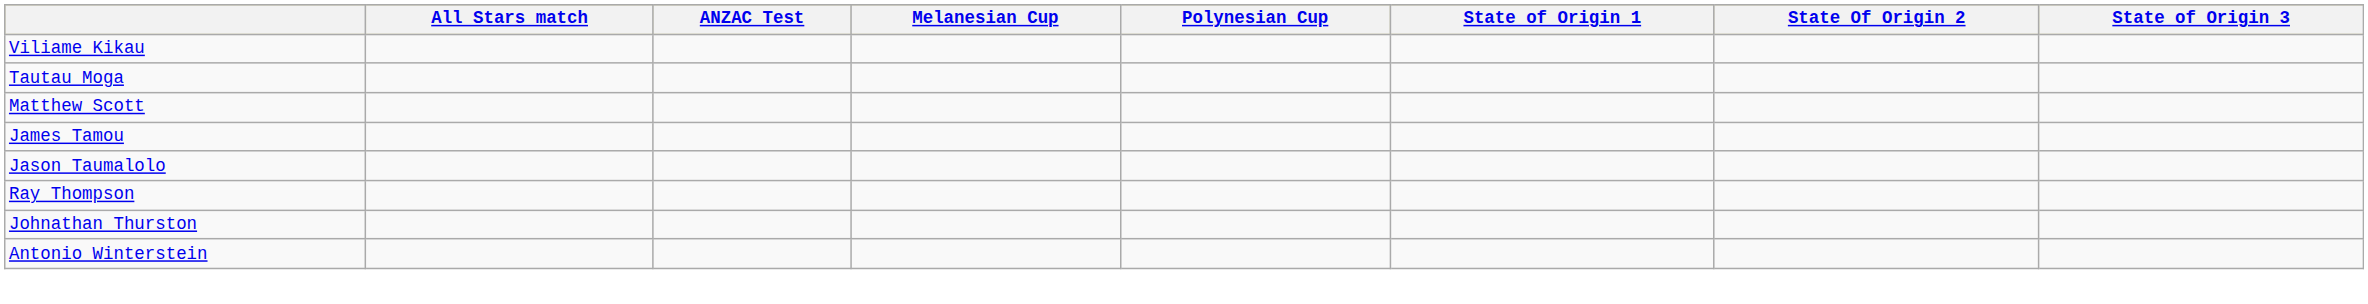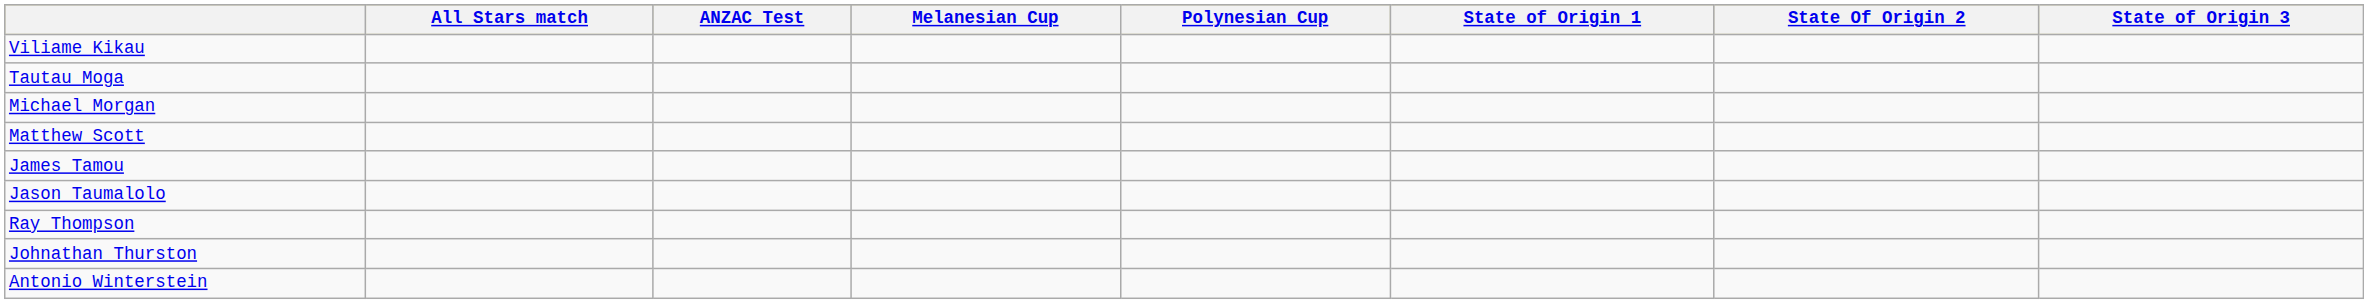 <table class="wikitable"  style="width:100%; font-size:90%;">
 <tr style="background:#bdb76b;">
 <th></th>
 <th><a href='#'>All Stars match</a></th>
 <th><a href='#'>ANZAC Test</a></th>
 <th><a href='#'>Melanesian Cup</a></th>
 <th><a href='#'>Polynesian Cup</a></th>
 <th><a href='#'>State of Origin 1</a></th>
 <th><a href='#'>State Of Origin 2</a></th>
 <th><a href='#'>State of Origin 3</a></th>
 </tr>
 <tr>
 <td><a href='#'>Viliame Kikau</a></td>
 <td></td>
 <td></td>
 <td></td>
 <td></td>
 <td></td>
 <td></td>
 <td></td>
 </tr>
 <tr>
 <td><a href='#'>Tautau Moga</a></td>
+<td></td>
+<td></td>
+<td></td>
+<td></td>
+<td></td>
+<td></td>
+<td></td>
+</tr>
+<tr>
+<td><a href='#'>Michael Morgan</a></td>
 <td></td>
 <td></td>
 <td></td>
 <td></td>
 <td></td>
 <td></td>
 <td></td>
 </tr>
 <tr>
 <td><a href='#'>Matthew Scott</a></td>
 <td></td>
 <td></td>
 <td></td>
 <td></td>
 <td></td>
 <td></td>
 <td></td>
 </tr>
 <tr>
 <td><a href='#'>James Tamou</a></td>
 <td></td>
 <td></td>
 <td></td>
 <td></td>
 <td></td>
 <td></td>
 <td></td>
 </tr>
 <tr>
 <td><a href='#'>Jason Taumalolo</a></td>
 <td></td>
 <td></td>
 <td></td>
 <td></td>
 <td></td>
 <td></td>
 <td></td>
 </tr>
 <tr>
 <td><a href='#'>Ray Thompson</a></td>
 <td></td>
 <td></td>
 <td></td>
 <td></td>
 <td></td>
 <td></td>
 <td></td>
 </tr>
 <tr>
 <td><a href='#'>Johnathan Thurston</a></td>
 <td></td>
 <td></td>
 <td></td>
 <td></td>
 <td></td>
 <td></td>
 <td></td>
 </tr>
 <tr>
 <td><a href='#'>Antonio Winterstein</a></td>
 <td></td>
 <td></td>
 <td></td>
 <td></td>
 <td></td>
 <td></td>
 <td></td>
 </tr>
 </table>
